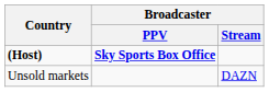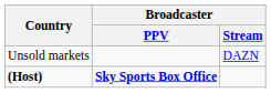 <table class="wikitable">
 <tr>
 <th rowspan="2">Country</th>
 <th colspan="2">Broadcaster</th>
 </tr>
 <tr>
 <th align="center"><a href='#'>PPV</a></th>
 <th align="center"><a href='#'>Stream</a></th>
 </tr>
 <tr>
+<td>Unsold markets</td>
+<td></td>
+<td><a href='#'>DAZN</a></td>
+</tr>
+<tr>
 <td><strong> (Host)</strong></td>
 <td><strong><a href='#'>Sky Sports Box Office</a></strong></td>
 <td></td>
 </tr>
-<tr>
-<td>Unsold markets</td>
-<td></td>
-<td><a href='#'>DAZN</a></td>
-</tr>
 </table>
